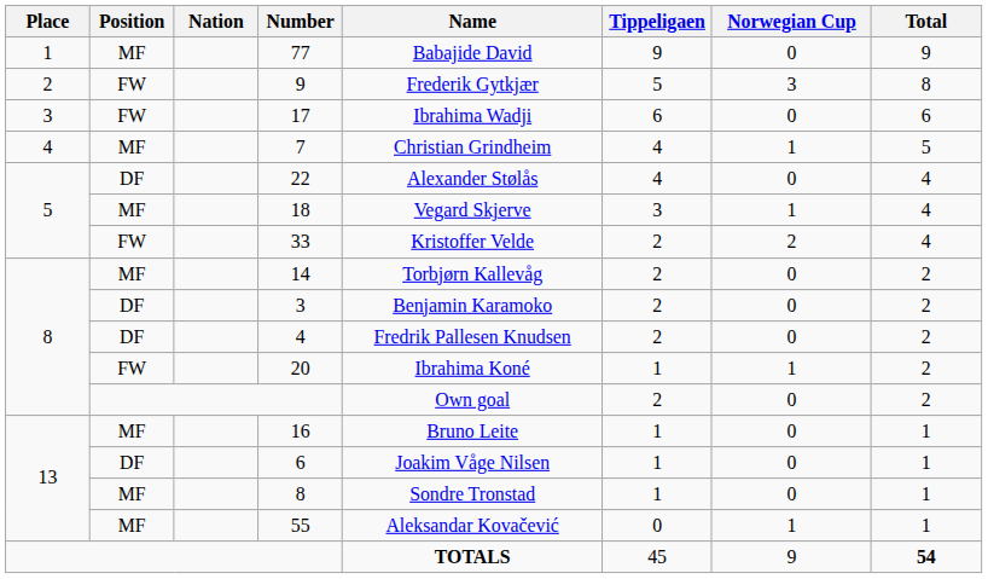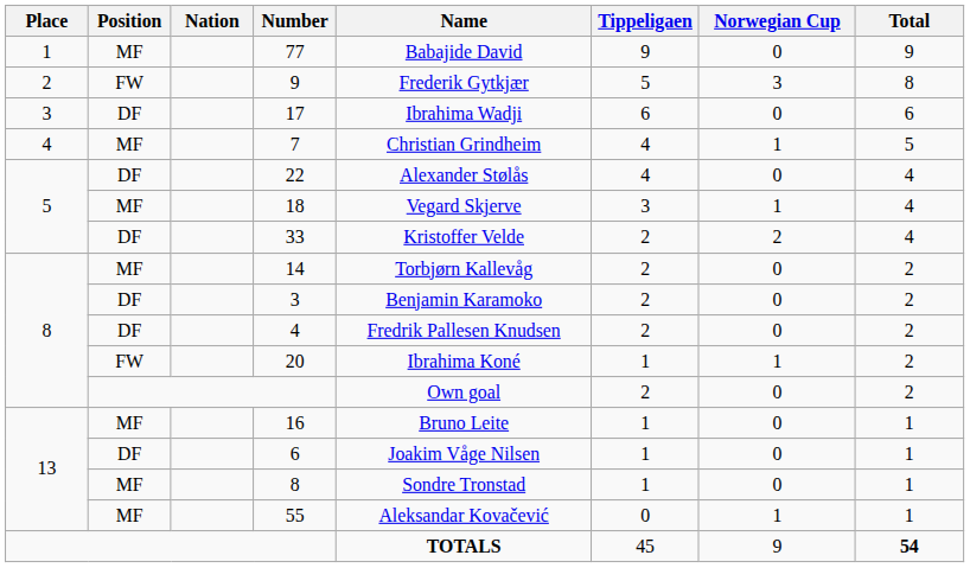 <table class="wikitable" style="font-size: 95%; text-align: center;">
 <tr>
 <th width=60>Place</th>
 <th width=60>Position</th>
 <th width=60>Nation</th>
 <th width=60>Number</th>
 <th width=200>Name</th>
 <th width=80><a href='#'>Tippeligaen</a></th>
 <th width=120><a href='#'>Norwegian Cup</a></th>
 <th width=80><strong>Total</strong></th>
 </tr>
 <tr>
 <td>1</td>
 <td>MF</td>
 <td></td>
 <td>77</td>
 <td><a href='#'>Babajide David</a></td>
 <td>9</td>
 <td>0</td>
 <td>9</td>
 </tr>
 <tr>
 <td>2</td>
 <td>FW</td>
 <td></td>
 <td>9</td>
 <td><a href='#'>Frederik Gytkjær</a></td>
 <td>5</td>
 <td>3</td>
 <td>8</td>
 </tr>
 <tr>
 <td>3</td>
-<td>FW</td>
+<td>DF</td>
 <td></td>
 <td>17</td>
 <td><a href='#'>Ibrahima Wadji</a></td>
 <td>6</td>
 <td>0</td>
 <td>6</td>
 </tr>
 <tr>
 <td>4</td>
 <td>MF</td>
 <td></td>
 <td>7</td>
 <td><a href='#'>Christian Grindheim</a></td>
 <td>4</td>
 <td>1</td>
 <td>5</td>
 </tr>
 <tr>
 <td rowspan="3">5</td>
 <td>DF</td>
 <td></td>
 <td>22</td>
 <td><a href='#'>Alexander Stølås</a></td>
 <td>4</td>
 <td>0</td>
 <td>4</td>
 </tr>
 <tr>
 <td>MF</td>
 <td></td>
 <td>18</td>
 <td><a href='#'>Vegard Skjerve</a></td>
 <td>3</td>
 <td>1</td>
 <td>4</td>
 </tr>
 <tr>
-<td>FW</td>
+<td>DF</td>
 <td></td>
 <td>33</td>
 <td><a href='#'>Kristoffer Velde</a></td>
 <td>2</td>
 <td>2</td>
 <td>4</td>
 </tr>
 <tr>
 <td rowspan="5">8</td>
 <td>MF</td>
 <td></td>
 <td>14</td>
 <td><a href='#'>Torbjørn Kallevåg</a></td>
 <td>2</td>
 <td>0</td>
 <td>2</td>
 </tr>
 <tr>
 <td>DF</td>
 <td></td>
 <td>3</td>
 <td><a href='#'>Benjamin Karamoko</a></td>
 <td>2</td>
 <td>0</td>
 <td>2</td>
 </tr>
 <tr>
 <td>DF</td>
 <td></td>
 <td>4</td>
 <td><a href='#'>Fredrik Pallesen Knudsen</a></td>
 <td>2</td>
 <td>0</td>
 <td>2</td>
 </tr>
 <tr>
 <td>FW</td>
 <td></td>
 <td>20</td>
 <td><a href='#'>Ibrahima Koné</a></td>
 <td>1</td>
 <td>1</td>
 <td>2</td>
 </tr>
 <tr>
 <td colspan="3"></td>
 <td><a href='#'>Own goal</a></td>
 <td>2</td>
 <td>0</td>
 <td>2</td>
 </tr>
 <tr>
 <td rowspan="4">13</td>
 <td>MF</td>
 <td></td>
 <td>16</td>
 <td><a href='#'>Bruno Leite</a></td>
 <td>1</td>
 <td>0</td>
 <td>1</td>
 </tr>
 <tr>
 <td>DF</td>
 <td></td>
 <td>6</td>
 <td><a href='#'>Joakim Våge Nilsen</a></td>
 <td>1</td>
 <td>0</td>
 <td>1</td>
 </tr>
 <tr>
 <td>MF</td>
 <td></td>
 <td>8</td>
 <td><a href='#'>Sondre Tronstad</a></td>
 <td>1</td>
 <td>0</td>
 <td>1</td>
 </tr>
 <tr>
 <td>MF</td>
 <td></td>
 <td>55</td>
 <td><a href='#'>Aleksandar Kovačević</a></td>
 <td>0</td>
 <td>1</td>
 <td>1</td>
 </tr>
 <tr>
 <td colspan="4"></td>
 <td><strong>TOTALS</strong></td>
 <td>45</td>
 <td>9</td>
 <td><strong>54</strong></td>
 </tr>
 </table>
